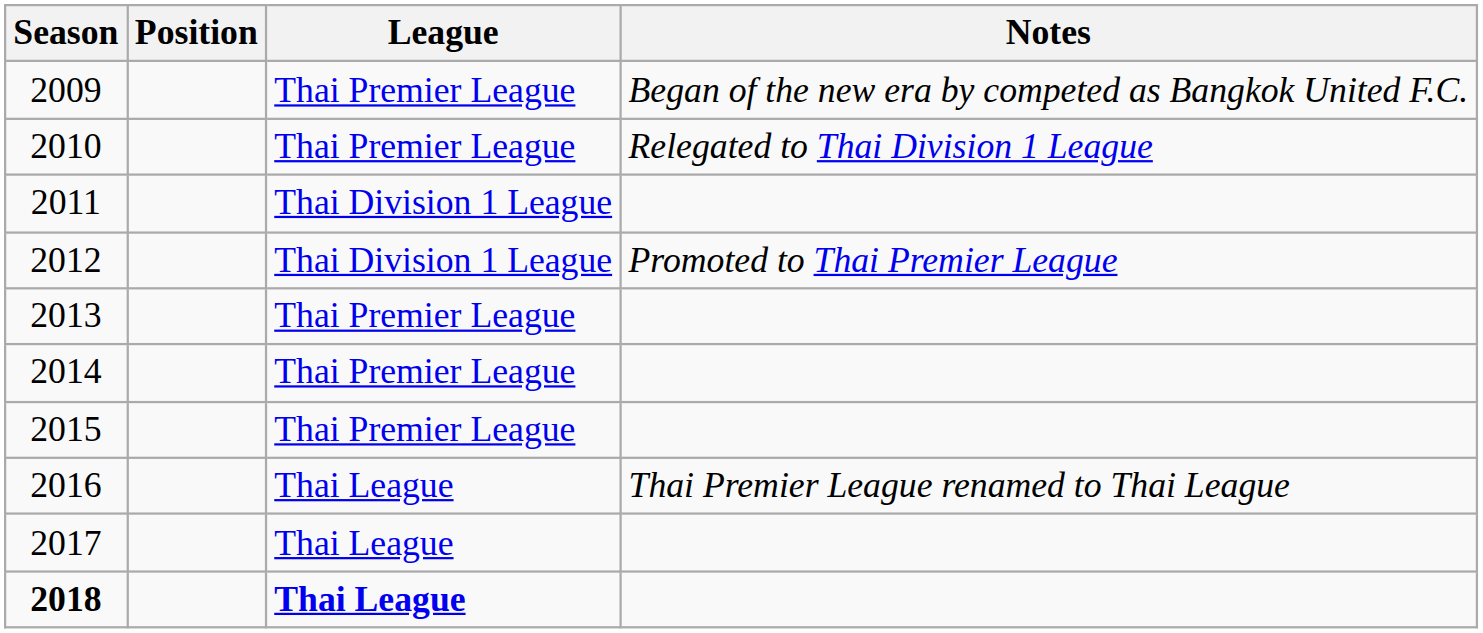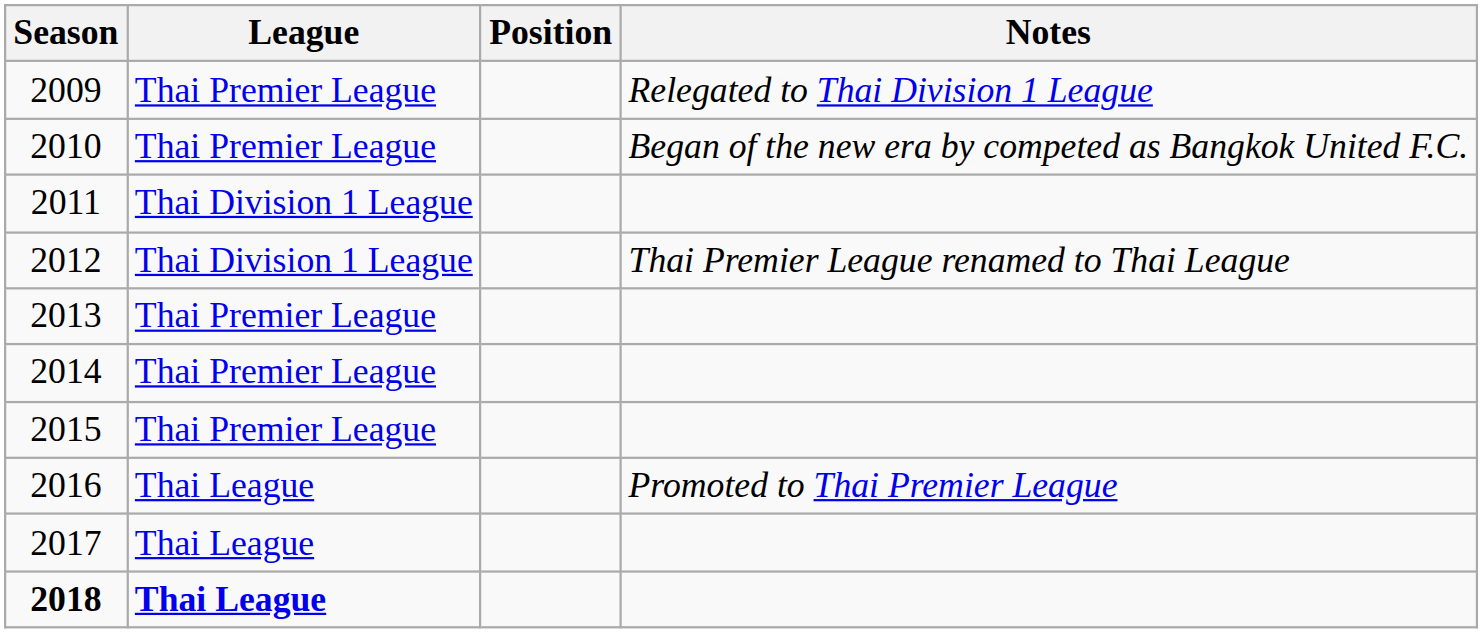 <table class="wikitable">
 <tr>
 <th>Season</th>
+<th>League</th>
 <th>Position</th>
-<th>League</th>
 <th>Notes</th>
 </tr>
 <tr>
 <td align=center>2009</td>
+<td nowrap><a href='#'>Thai Premier League</a></td>
 <td align=center></td>
+<td nowrap><em>Relegated to <a href='#'>Thai Division 1 League</a></em></td>
+</tr>
+<tr>
+<td align=center>2010</td>
 <td nowrap><a href='#'>Thai Premier League</a></td>
+<td align=center></td>
 <td nowrap><em>Began of the new era by competed as Bangkok United F.C.</em></td>
 </tr>
 <tr>
-<td align=center>2010</td>
+<td align=center>2011</td>
+<td nowrap><a href='#'>Thai Division 1 League</a></td>
 <td align=center></td>
-<td nowrap><a href='#'>Thai Premier League</a></td>
-<td nowrap><em>Relegated to <a href='#'>Thai Division 1 League</a></em></td>
-</tr>
-<tr>
-<td align=center>2011</td>
-<td align=center></td>
-<td nowrap><a href='#'>Thai Division 1 League</a></td>
 <td nowrap></td>
 </tr>
 <tr>
 <td align=center>2012</td>
+<td nowrap><a href='#'>Thai Division 1 League</a></td>
 <td align=center></td>
-<td nowrap><a href='#'>Thai Division 1 League</a></td>
-<td nowrap><em>Promoted to <a href='#'>Thai Premier League</a></em></td>
+<td nowrap><em>Thai Premier League renamed to Thai League</em></td>
 </tr>
 <tr>
 <td align=center>2013</td>
+<td nowrap><a href='#'>Thai Premier League</a></td>
 <td align=center></td>
-<td nowrap><a href='#'>Thai Premier League</a></td>
 <td nowrap></td>
 </tr>
 <tr>
 <td align=center>2014</td>
+<td nowrap><a href='#'>Thai Premier League</a></td>
 <td align=center></td>
-<td nowrap><a href='#'>Thai Premier League</a></td>
 <td nowrap></td>
 </tr>
 <tr>
 <td align=center>2015</td>
+<td nowrap><a href='#'>Thai Premier League</a></td>
 <td align=center></td>
-<td nowrap><a href='#'>Thai Premier League</a></td>
 <td nowrap></td>
 </tr>
 <tr>
 <td align=center>2016</td>
+<td nowrap><a href='#'>Thai League</a></td>
 <td align=center></td>
-<td nowrap><a href='#'>Thai League</a></td>
-<td nowrap><em>Thai Premier League renamed to Thai League</em></td>
+<td nowrap><em>Promoted to <a href='#'>Thai Premier League</a></em></td>
 </tr>
 <tr>
 <td align=center>2017</td>
+<td nowrap><a href='#'>Thai League</a></td>
 <td align=center></td>
-<td nowrap><a href='#'>Thai League</a></td>
 <td nowrap></td>
 </tr>
 <tr>
 <td align=center><strong>2018</strong></td>
+<td nowrap><strong><a href='#'>Thai League</a></strong></td>
 <td align=center></td>
-<td nowrap><strong><a href='#'>Thai League</a></strong></td>
 <td nowrap></td>
 </tr>
 </table>
